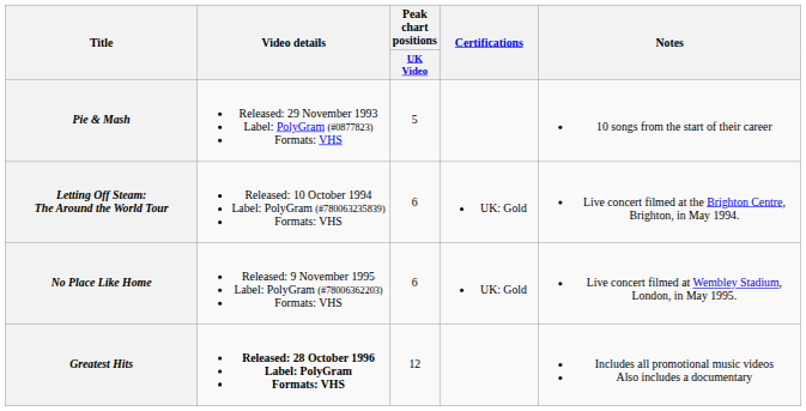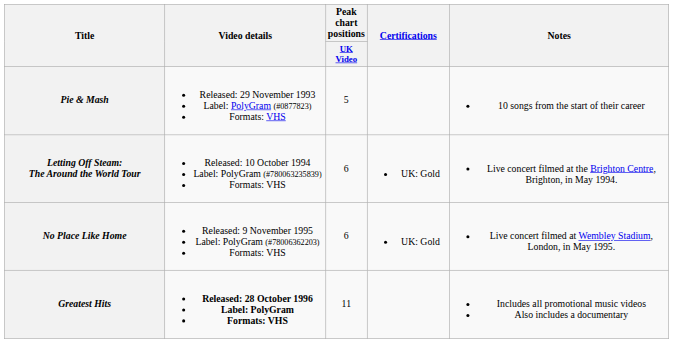 <table class="wikitable plainrowheaders" style="text-align:center;">
 <tr>
 <th scope="col" rowspan="2" style="width:16em;">Title</th>
 <th scope="col" rowspan="2" style="width:16em;">Video details</th>
 <th scope="col" colspan="1">Peak<br>chart<br>positions</th>
 <th rowspan="2" style="width:8em;"><a href='#'>Certifications</a></th>
 <th rowspan="2" style="width:22em;">Notes</th>
 </tr>
 <tr>
 <th style="width:2em;font-size:90%;"><a href='#'>UK<br>Video</a><br></th>
 </tr>
 <tr>
 <th scope="row"><em>Pie & Mash</em></th>
 <td><br><ul><li>Released: 29 November 1993</li><li>Label: <a href='#'>PolyGram</a> <small>(#0877823)</small></li><li>Formats: <a href='#'>VHS</a></li></ul></td>
 <td>5</td>
 <td></td>
 <td><br><ul><li>10 songs from the start of their career</li></ul></td>
 </tr>
 <tr>
 <th scope="row"><em>Letting Off Steam:<br>The Around the World Tour</em></th>
 <td><br><ul><li>Released: 10 October 1994</li><li>Label: PolyGram <small>(#780063235839)</small></li><li>Formats: VHS</li></ul></td>
 <td>6</td>
 <td><br><ul><li>UK: Gold</li></ul></td>
 <td><br><ul><li>Live concert filmed at the <a href='#'>Brighton Centre</a>,<br>Brighton, in May 1994.</li></ul></td>
 </tr>
 <tr>
 <th scope="row"><em>No Place Like Home</em></th>
 <td><br><ul><li>Released: 9 November 1995</li><li>Label: PolyGram <small>(#78006362203)</small></li><li>Formats: VHS</li></ul></td>
 <td>6</td>
 <td><br><ul><li>UK: Gold</li></ul></td>
 <td><br><ul><li>Live concert filmed at <a href='#'>Wembley Stadium</a>,<br>London, in May 1995.</li></ul></td>
 </tr>
 <tr>
 <th scope="row"><em>Greatest Hits</em></th>
 <td><strong><br><ul><li>Released: 28 October 1996</li><li>Label: PolyGram</li><li>Formats: VHS</li></ul></strong></td>
-<td>12</td>
+<td>11</td>
 <td></td>
 <td><br><ul><li>Includes all promotional music videos</li><li>Also includes a documentary</li></ul></td>
 </tr>
 </table>
